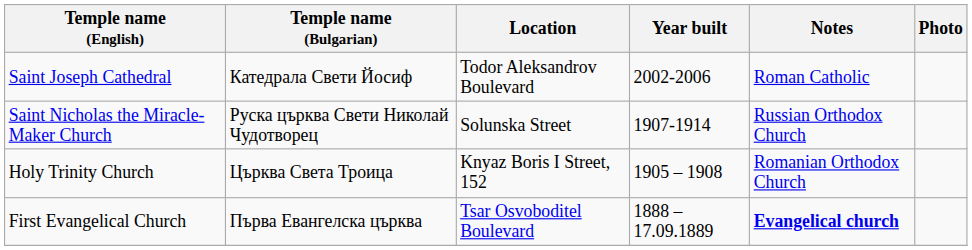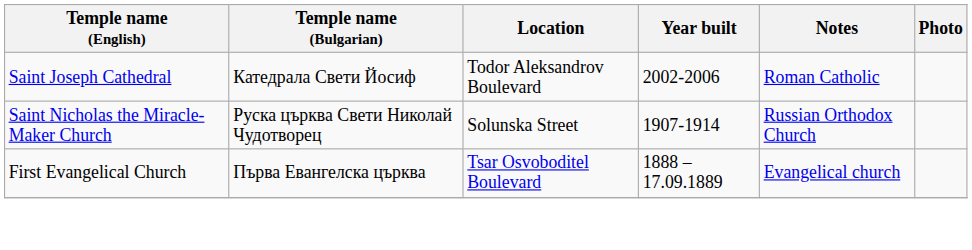 <table class="wikitable">
 <tr>
 <th>Temple name<br><small>(English)</small></th>
 <th>Temple name<br><small>(Bulgarian)</small></th>
 <th>Location</th>
 <th>Year built</th>
 <th>Notes</th>
 <th>Photo</th>
 </tr>
 <tr>
 <td><a href='#'>Saint Joseph Cathedral</a></td>
 <td>Катедрала Свети Йосиф</td>
 <td>Todor Aleksandrov Boulevard<br></td>
 <td>2002-2006</td>
 <td><a href='#'>Roman Catholic</a></td>
 <td></td>
 </tr>
 <tr>
 <td><a href='#'>Saint Nicholas the Miracle-Maker Church</a></td>
 <td>Руска църква Свети Николай Чудотворец</td>
 <td>Solunska Street<br></td>
 <td>1907-1914</td>
 <td><a href='#'>Russian Orthodox Church</a></td>
 <td></td>
 </tr>
 <tr>
-<td>Holy Trinity Church</td>
-<td>Църква Света Троица</td>
-<td>Knyaz Boris I Street, 152<br></td>
-<td>1905 – 1908  </td>
-<td><a href='#'>Romanian Orthodox Church</a></td>
-<td></td>
-</tr>
-<tr>
 <td>First Evangelical Church</td>
 <td>Първа Евангелска църква</td>
 <td><a href='#'>Tsar Osvoboditel Boulevard</a><br></td>
 <td>1888  – 17.09.1889 </td>
-<td><strong><a href='#'>Evangelical church</a></strong></td>
+<td><a href='#'>Evangelical church</a></td>
 <td></td>
 </tr>
 <tr>
 </tr>
 </table>
